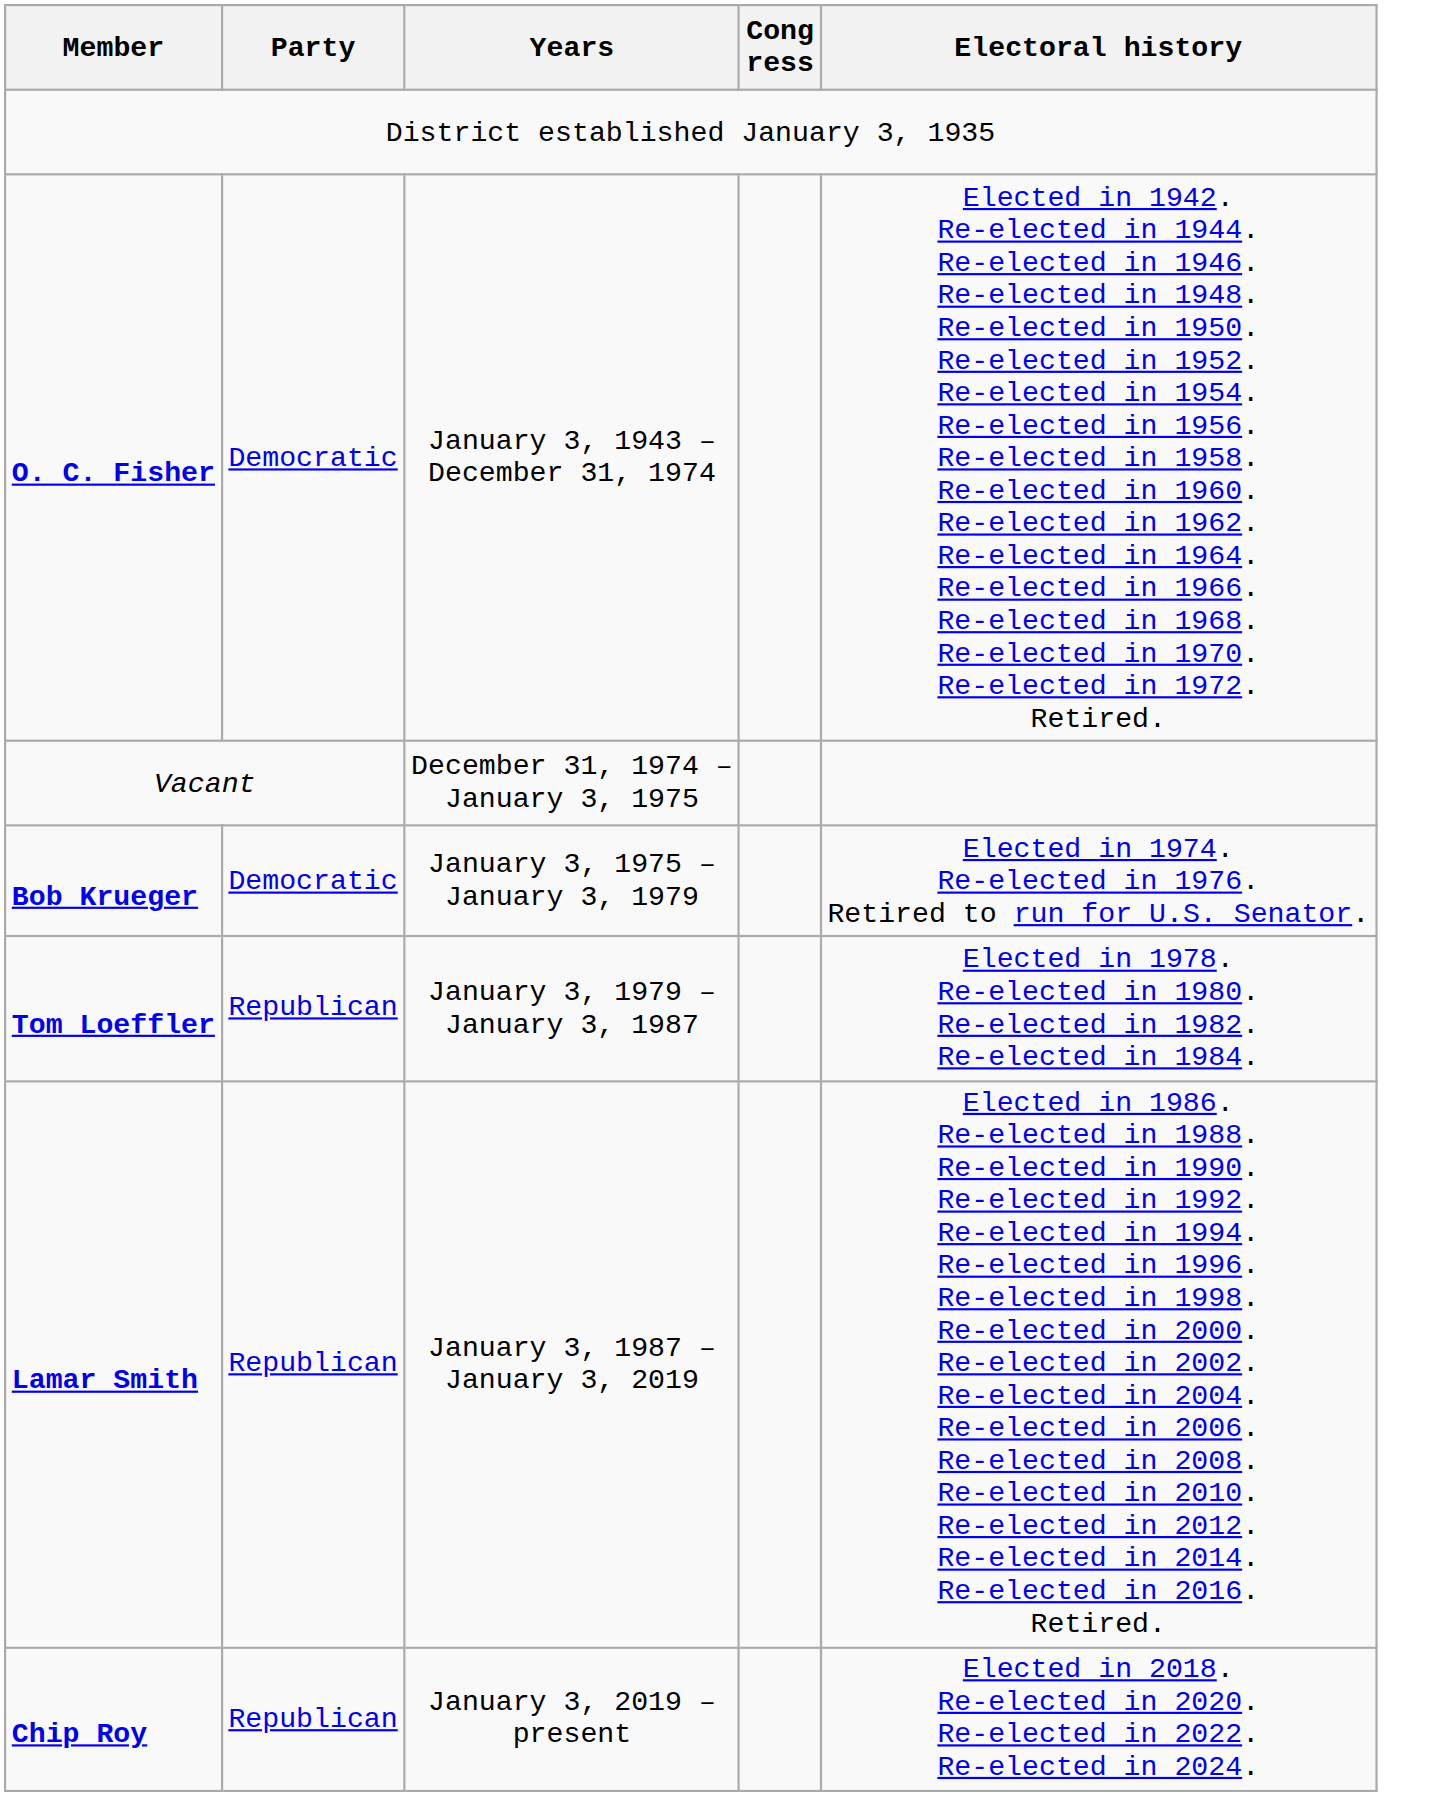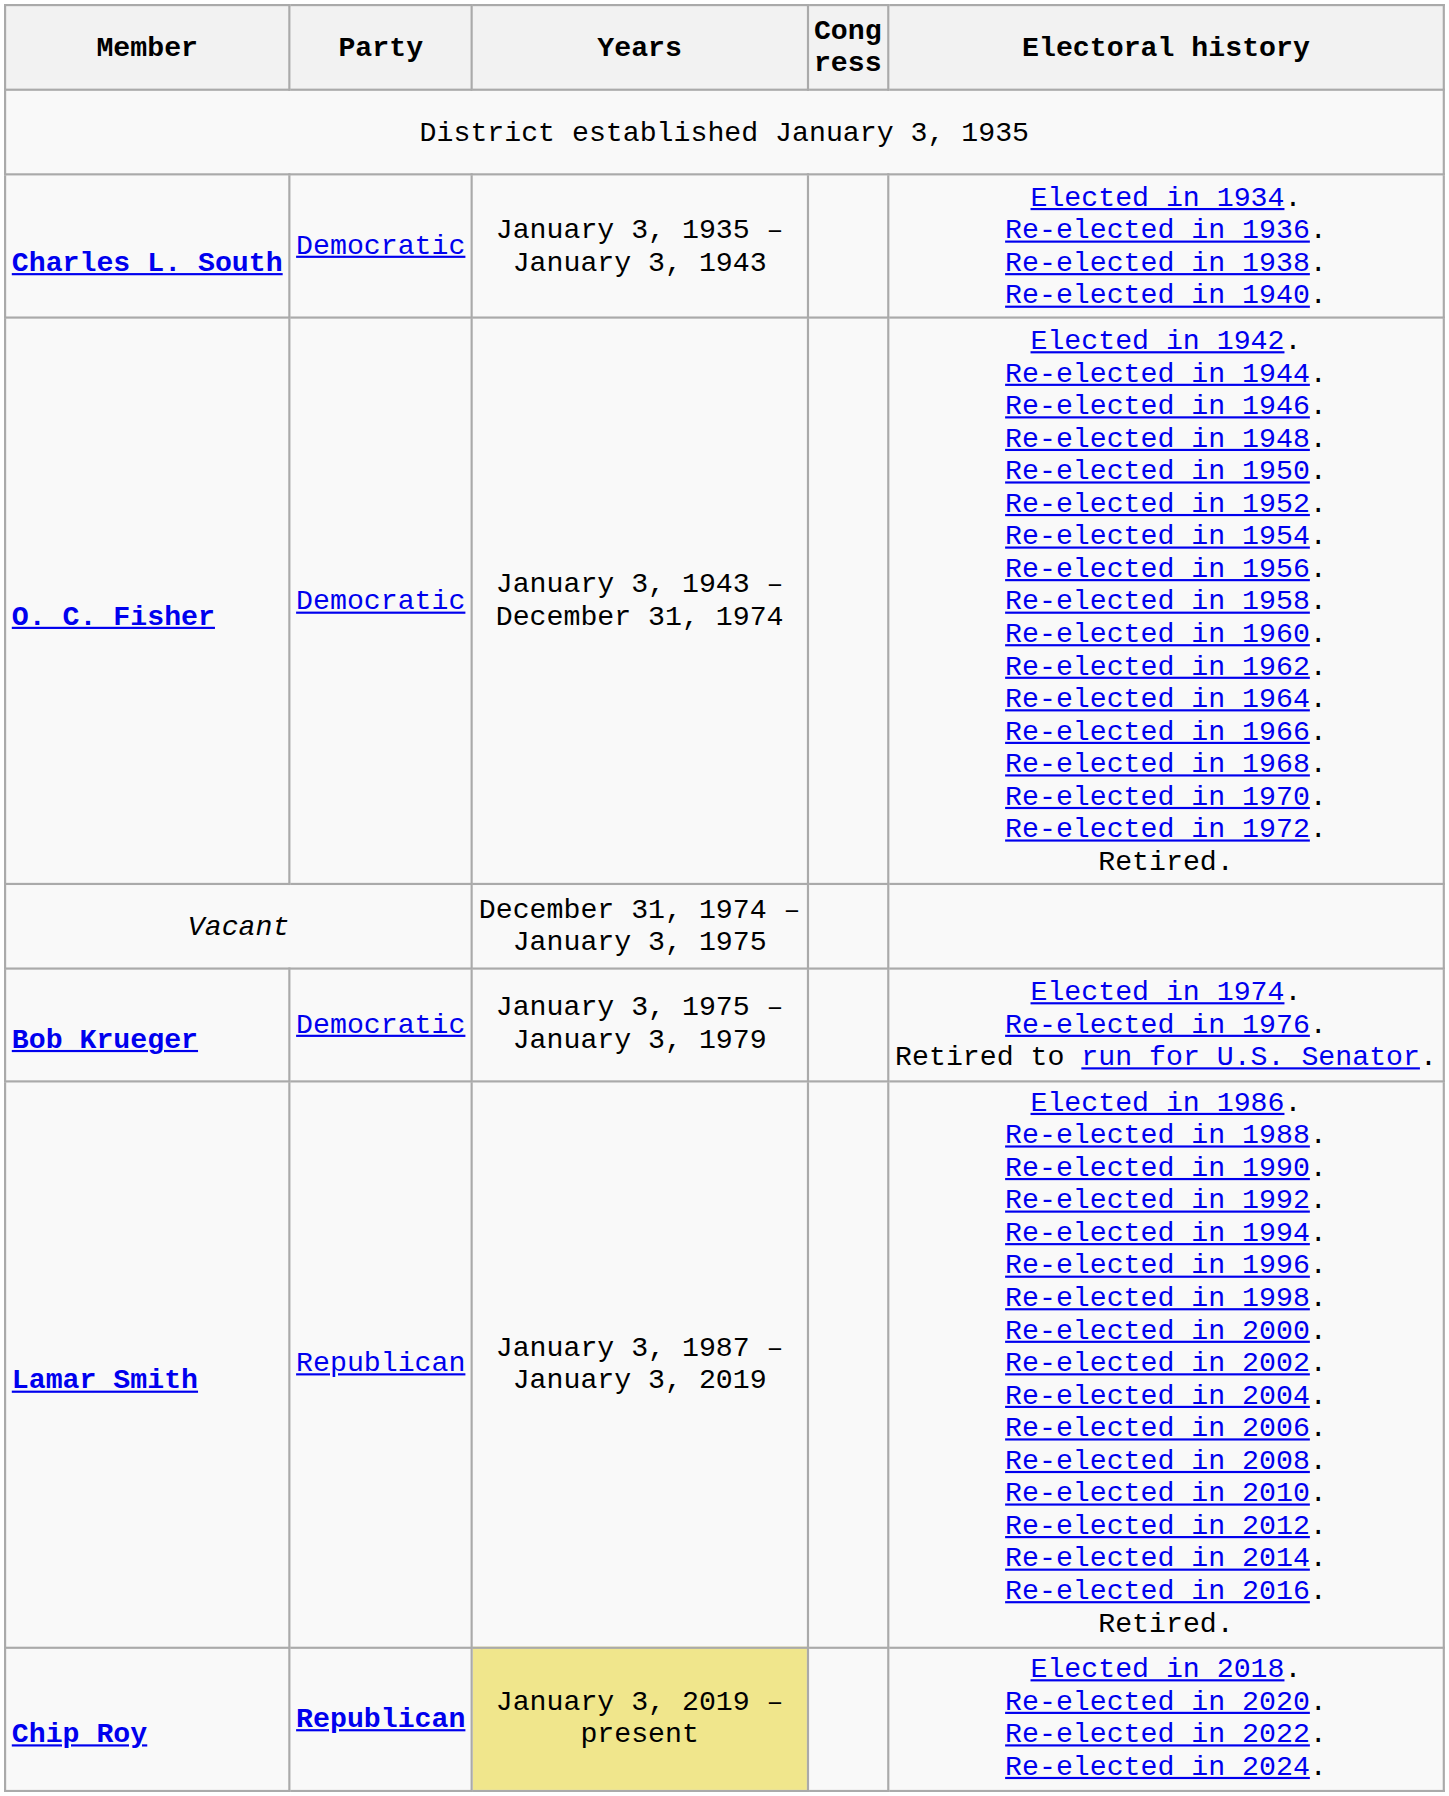 <table class=wikitable style="text-align:center">
 <tr style="height:3em">
 <th>Member</th>
 <th>Party</th>
 <th>Years</th>
 <th>Cong<br>ress</th>
 <th>Electoral history</th>
 </tr>
 <tr style="height:3em">
 <td colspan=5>District established January 3, 1935</td>
+</tr>
+<tr style="height:3em">
+<td align=left><br><strong><a href='#'>Charles L. South</a></strong><br></td>
+<td><a href='#'>Democratic</a></td>
+<td nowrap>January 3, 1935 –<br>January 3, 1943</td>
+<td></td>
+<td><a href='#'>Elected in 1934</a>.<br><a href='#'>Re-elected in 1936</a>.<br><a href='#'>Re-elected in 1938</a>.<br><a href='#'>Re-elected in 1940</a>.<br></td>
 </tr>
 <tr style="height:3em">
 <td align=left><br><strong><a href='#'>O. C. Fisher</a></strong><br></td>
 <td><a href='#'>Democratic</a></td>
 <td nowrap>January 3, 1943 –<br>December 31, 1974</td>
 <td></td>
 <td><a href='#'>Elected in 1942</a>.<br><a href='#'>Re-elected in 1944</a>.<br><a href='#'>Re-elected in 1946</a>.<br><a href='#'>Re-elected in 1948</a>.<br><a href='#'>Re-elected in 1950</a>.<br><a href='#'>Re-elected in 1952</a>.<br><a href='#'>Re-elected in 1954</a>.<br><a href='#'>Re-elected in 1956</a>.<br><a href='#'>Re-elected in 1958</a>.<br><a href='#'>Re-elected in 1960</a>.<br><a href='#'>Re-elected in 1962</a>.<br><a href='#'>Re-elected in 1964</a>.<br><a href='#'>Re-elected in 1966</a>.<br><a href='#'>Re-elected in 1968</a>.<br><a href='#'>Re-elected in 1970</a>.<br><a href='#'>Re-elected in 1972</a>.<br>Retired.</td>
 </tr>
 <tr style="height:3em">
 <td colspan=2><em>Vacant</em></td>
 <td nowrap>December 31, 1974 –<br>January 3, 1975</td>
 <td></td>
 <td></td>
 </tr>
 <tr style="height:3em">
 <td align=left><br><strong><a href='#'>Bob Krueger</a></strong><br></td>
 <td><a href='#'>Democratic</a></td>
 <td nowrap>January 3, 1975 –<br>January 3, 1979</td>
 <td></td>
 <td><a href='#'>Elected in 1974</a>.<br><a href='#'>Re-elected in 1976</a>.<br>Retired to <a href='#'>run for U.S. Senator</a>.</td>
 </tr>
 <tr style="height:3em">
-<td align=left><br><strong><a href='#'>Tom Loeffler</a></strong><br></td>
-<td><a href='#'>Republican</a></td>
-<td nowrap>January 3, 1979 –<br>January 3, 1987</td>
-<td></td>
-<td><a href='#'>Elected in 1978</a>.<br><a href='#'>Re-elected in 1980</a>.<br><a href='#'>Re-elected in 1982</a>.<br><a href='#'>Re-elected in 1984</a>.<br></td>
-</tr>
-<tr style="height:3em">
 <td align=left><br><strong><a href='#'>Lamar Smith</a></strong><br></td>
 <td><a href='#'>Republican</a></td>
 <td nowrap>January 3, 1987 –<br>January 3, 2019</td>
 <td></td>
 <td><a href='#'>Elected in 1986</a>.<br><a href='#'>Re-elected in 1988</a>.<br><a href='#'>Re-elected in 1990</a>.<br><a href='#'>Re-elected in 1992</a>.<br><a href='#'>Re-elected in 1994</a>.<br><a href='#'>Re-elected in 1996</a>.<br><a href='#'>Re-elected in 1998</a>.<br><a href='#'>Re-elected in 2000</a>.<br><a href='#'>Re-elected in 2002</a>.<br><a href='#'>Re-elected in 2004</a>.<br><a href='#'>Re-elected in 2006</a>.<br><a href='#'>Re-elected in 2008</a>.<br><a href='#'>Re-elected in 2010</a>.<br><a href='#'>Re-elected in 2012</a>.<br><a href='#'>Re-elected in 2014</a>.<br><a href='#'>Re-elected in 2016</a>.<br>Retired.</td>
 </tr>
 <tr style="height:3em">
 <td align=left><br><strong><a href='#'>Chip Roy</a></strong><br></td>
-<td><a href='#'>Republican</a></td>
-<td nowrap>January 3, 2019 –<br>present</td>
+<td><strong><a href='#'>Republican</a></strong></td>
+<td nowrap style="background: khaki;">January 3, 2019 –<br>present</td>
 <td></td>
 <td><a href='#'>Elected in 2018</a>.<br><a href='#'>Re-elected in 2020</a>.<br><a href='#'>Re-elected in 2022</a>.<br><a href='#'>Re-elected in 2024</a>.</td>
 </tr>
 </table>
